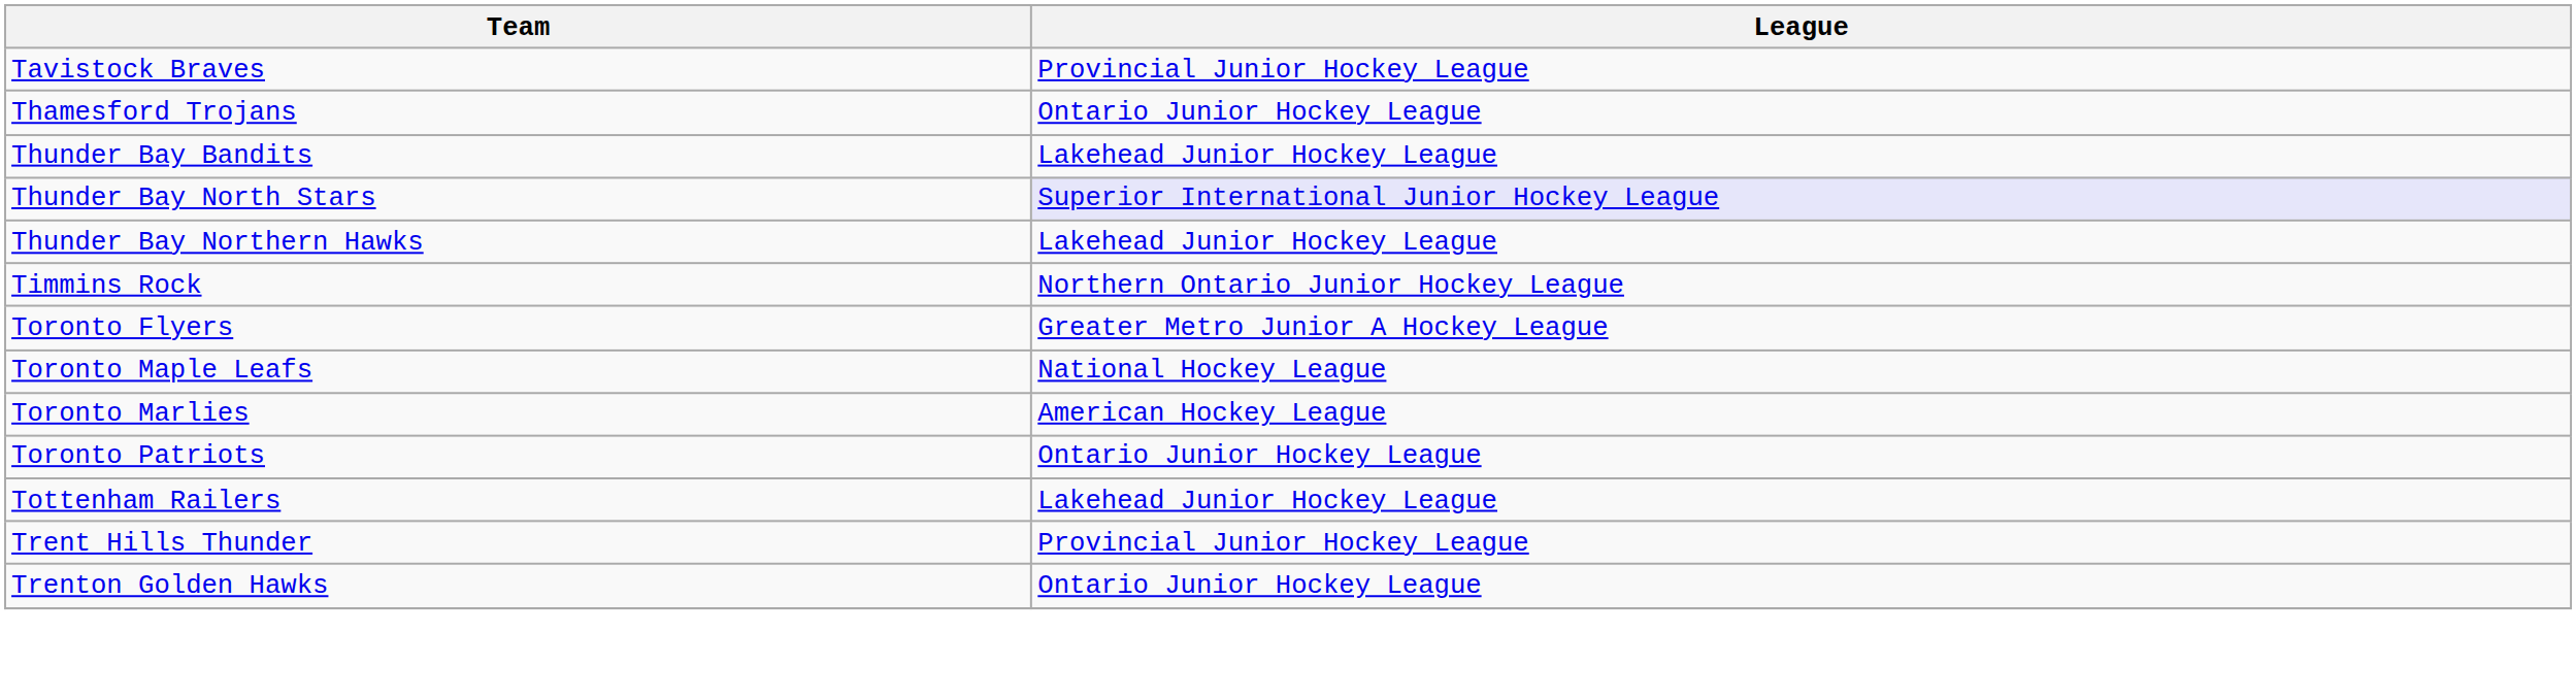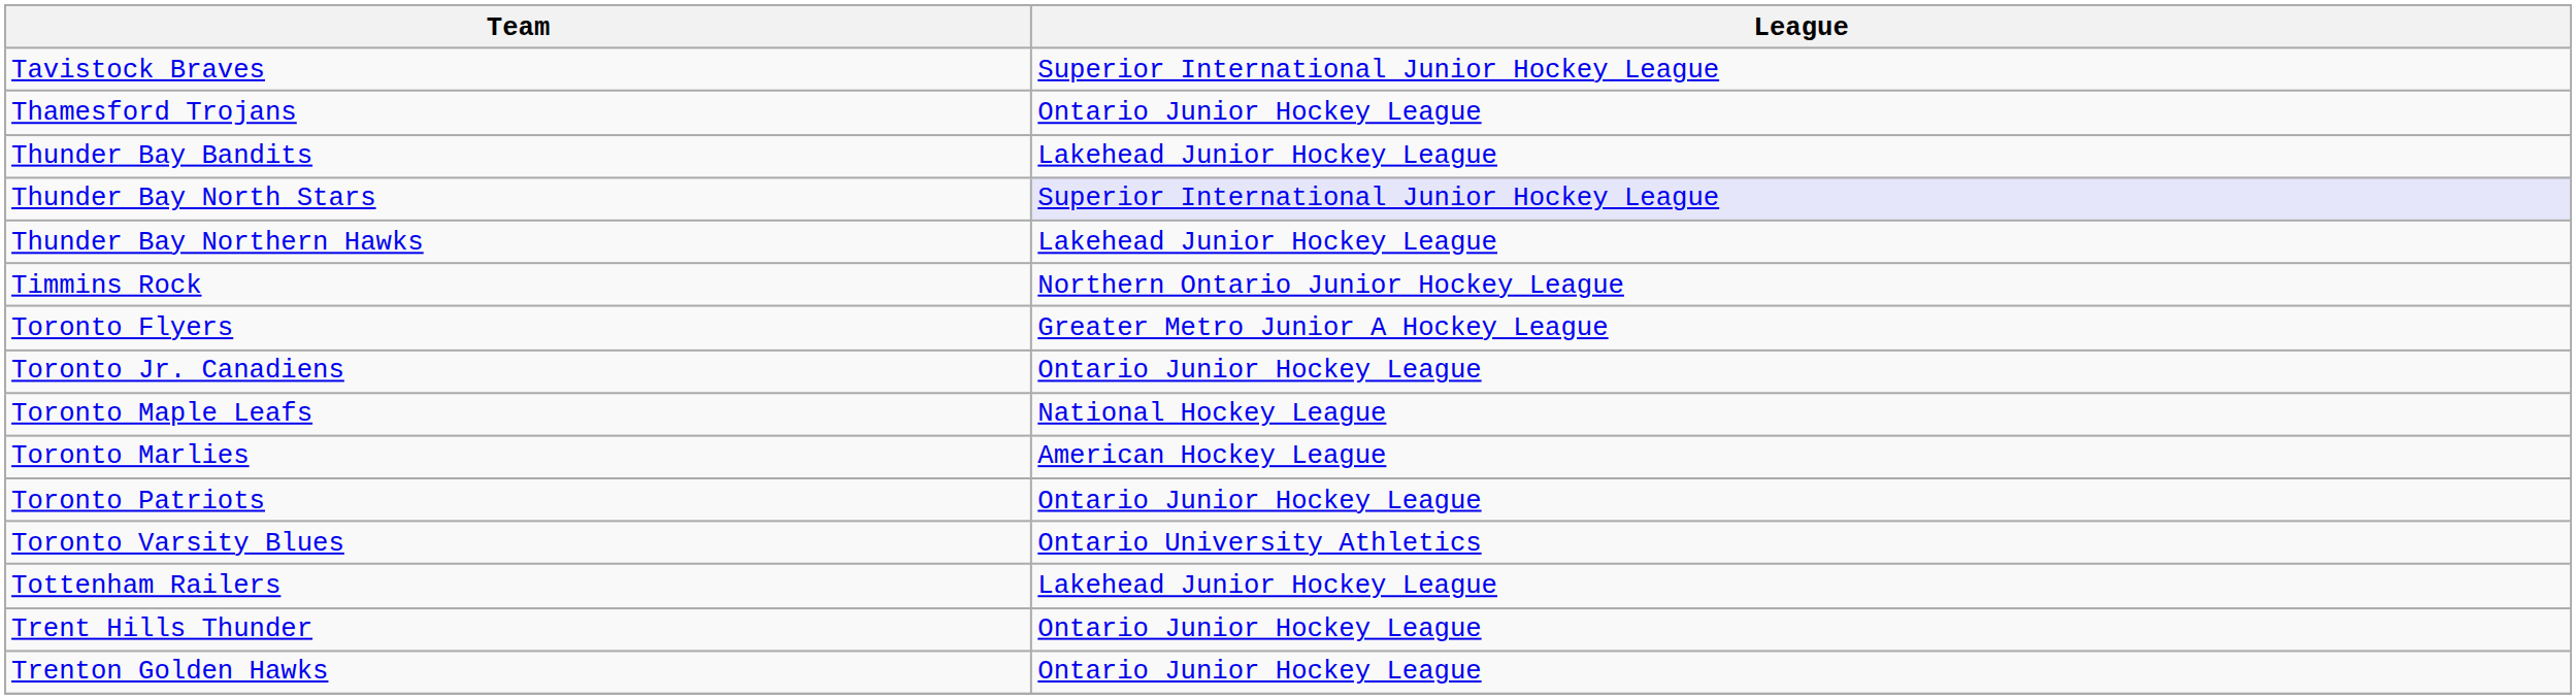 <table class="wikitable sortable" width=100%>
 <tr>
 <th width=40%>Team</th>
 <th width=60%>League</th>
 </tr>
 <tr>
 <td><a href='#'>Tavistock Braves</a></td>
-<td><a href='#'>Provincial Junior Hockey League</a></td>
+<td><a href='#'>Superior International Junior Hockey League</a></td>
 </tr>
 <tr>
 <td><a href='#'>Thamesford Trojans</a></td>
 <td><a href='#'>Ontario Junior Hockey League</a></td>
 </tr>
 <tr>
 <td><a href='#'>Thunder Bay Bandits</a></td>
 <td><a href='#'>Lakehead Junior Hockey League</a></td>
 </tr>
 <tr>
 <td><a href='#'>Thunder Bay North Stars</a></td>
 <td style="background: lavender;"><a href='#'>Superior International Junior Hockey League</a></td>
 </tr>
 <tr>
 <td><a href='#'>Thunder Bay Northern Hawks</a></td>
 <td><a href='#'>Lakehead Junior Hockey League</a></td>
 </tr>
 <tr>
 <td><a href='#'>Timmins Rock</a></td>
 <td><a href='#'>Northern Ontario Junior Hockey League</a></td>
 </tr>
 <tr>
 <td><a href='#'>Toronto Flyers</a></td>
 <td><a href='#'>Greater Metro Junior A Hockey League</a></td>
 </tr>
 <tr>
+<td><a href='#'>Toronto Jr. Canadiens</a></td>
+<td><a href='#'>Ontario Junior Hockey League</a></td>
+</tr>
+<tr>
 <td><a href='#'>Toronto Maple Leafs</a></td>
 <td><a href='#'>National Hockey League</a></td>
 </tr>
 <tr>
 <td><a href='#'>Toronto Marlies</a></td>
 <td><a href='#'>American Hockey League</a></td>
 </tr>
 <tr>
 <td><a href='#'>Toronto Patriots</a></td>
 <td><a href='#'>Ontario Junior Hockey League</a></td>
 </tr>
 <tr>
+<td><a href='#'>Toronto Varsity Blues</a></td>
+<td><a href='#'>Ontario University Athletics</a></td>
+</tr>
+<tr>
 <td><a href='#'>Tottenham Railers</a></td>
 <td><a href='#'>Lakehead Junior Hockey League</a></td>
 </tr>
 <tr>
 <td><a href='#'>Trent Hills Thunder</a></td>
-<td><a href='#'>Provincial Junior Hockey League</a></td>
+<td><a href='#'>Ontario Junior Hockey League</a></td>
 </tr>
 <tr>
 <td><a href='#'>Trenton Golden Hawks</a></td>
 <td><a href='#'>Ontario Junior Hockey League</a></td>
 </tr>
 <tr>
 </tr>
 </table>
